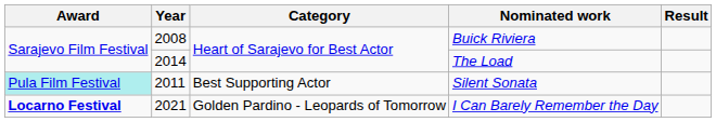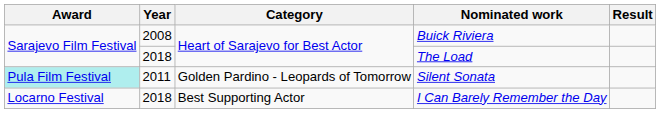 <table class="wikitable sortable">
 <tr>
 <th>Award</th>
 <th>Year</th>
 <th>Category</th>
 <th>Nominated work</th>
 <th>Result</th>
 </tr>
 <tr>
 <td rowspan="2"><a href='#'>Sarajevo Film Festival</a></td>
 <td>2008</td>
 <td rowspan="2"><a href='#'>Heart of Sarajevo for Best Actor</a></td>
 <td><em><a href='#'>Buick Riviera</a></em></td>
 <td></td>
 </tr>
 <tr>
-<td>2014</td>
+<td>2018</td>
 <td><em><a href='#'>The Load</a></em></td>
 <td></td>
 </tr>
 <tr>
 <td style="background: paleturquoise;"><a href='#'>Pula Film Festival</a></td>
 <td>2011</td>
-<td>Best Supporting Actor</td>
+<td>Golden Pardino - Leopards of Tomorrow</td>
 <td><em><a href='#'>Silent Sonata</a></em></td>
 <td></td>
 </tr>
 <tr>
-<td><strong><a href='#'>Locarno Festival</a></strong></td>
-<td>2021</td>
-<td>Golden Pardino - Leopards of Tomorrow</td>
+<td><a href='#'>Locarno Festival</a></td>
+<td>2018</td>
+<td>Best Supporting Actor</td>
 <td><em><a href='#'>I Can Barely Remember the Day</a></em></td>
 <td></td>
 </tr>
 </table>
